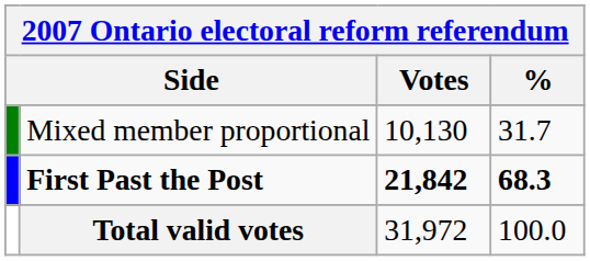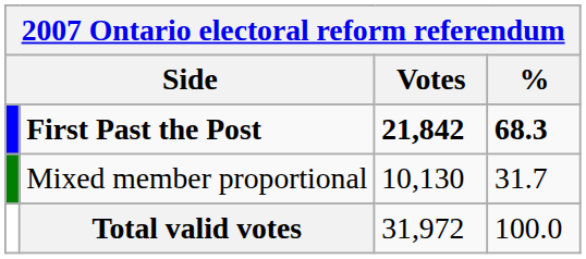 <table class="wikitable" style="font-size: 95%; clear:both">
 <tr style="background-color:#E9E9E9">
 <th colspan=4><a href='#'>2007 Ontario electoral reform referendum</a></th>
 </tr>
 <tr style="background-color:#E9E9E9">
 <th colspan=2 style="width: 130px">Side</th>
 <th style="width: 50px">Votes</th>
 <th style="width: 40px">%</th>
 </tr>
 <tr>
+<td bgcolor="blue"></td>
+<td><strong>First Past the Post</strong></td>
+<td><strong>21,842</strong></td>
+<td><strong>68.3</strong></td>
+</tr>
+<tr>
 <td bgcolor="green"></td>
 <td>Mixed member proportional</td>
 <td>10,130</td>
 <td>31.7</td>
-</tr>
-<tr>
-<td bgcolor="blue"></td>
-<td><strong>First Past the Post</strong></td>
-<td><strong>21,842</strong></td>
-<td><strong>68.3</strong></td>
 </tr>
 <tr>
 <td bgcolor="white"></td>
 <th>Total valid votes</th>
 <td>31,972</td>
 <td>100.0</td>
 </tr>
 </table>
